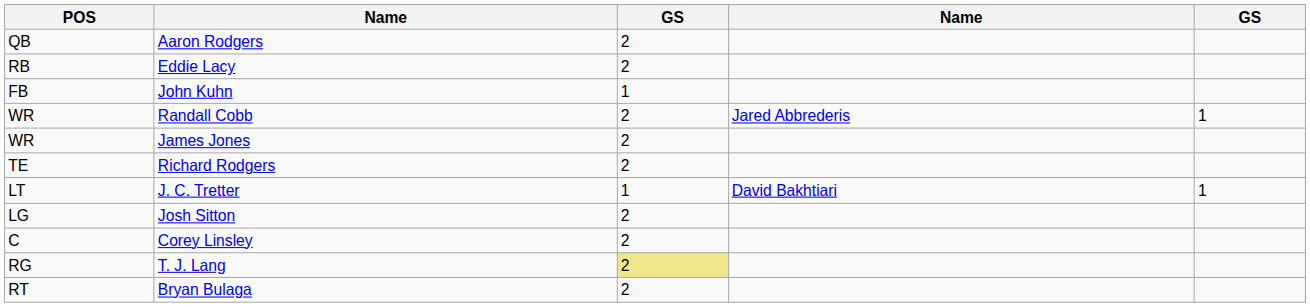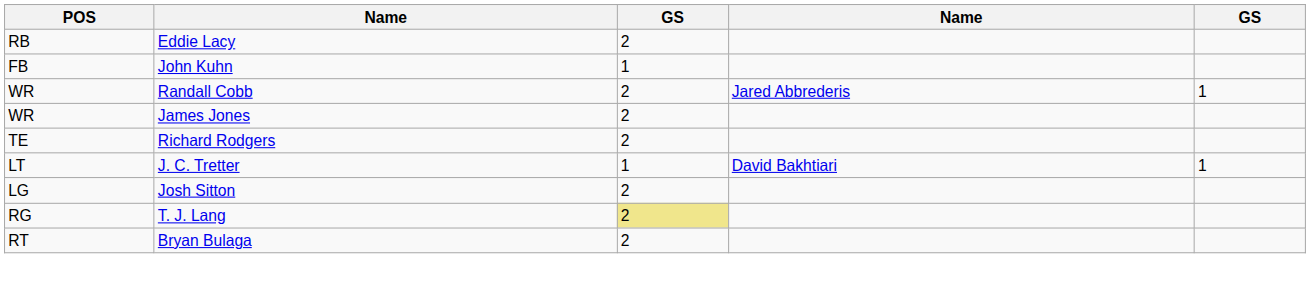 <table class="wikitable" style="width:100%; text-align:center; font-size:95%; text-align:left;">
 <tr>
 <th><strong>POS</strong></th>
 <th><strong>Name</strong></th>
 <th><strong>GS</strong></th>
 <th><strong>Name</strong></th>
 <th><strong>GS</strong></th>
-</tr>
-<tr>
-<td>QB</td>
-<td><a href='#'>Aaron Rodgers</a></td>
-<td>2</td>
-<td></td>
-<td></td>
 </tr>
 <tr>
 <td>RB</td>
 <td><a href='#'>Eddie Lacy</a></td>
 <td>2</td>
 <td></td>
 <td></td>
 </tr>
 <tr>
 <td>FB</td>
 <td><a href='#'>John Kuhn</a></td>
 <td>1</td>
 <td></td>
 <td></td>
 </tr>
 <tr>
 <td>WR</td>
 <td><a href='#'>Randall Cobb</a></td>
 <td>2</td>
 <td><a href='#'>Jared Abbrederis</a></td>
 <td>1</td>
 </tr>
 <tr>
 <td>WR</td>
 <td><a href='#'>James Jones</a></td>
 <td>2</td>
 <td></td>
 <td></td>
 </tr>
 <tr>
 <td>TE</td>
 <td><a href='#'>Richard Rodgers</a></td>
 <td>2</td>
 <td></td>
 <td></td>
 </tr>
 <tr>
 <td>LT</td>
 <td><a href='#'>J. C. Tretter</a></td>
 <td>1</td>
 <td><a href='#'>David Bakhtiari</a></td>
 <td>1</td>
 </tr>
 <tr>
 <td>LG</td>
 <td><a href='#'>Josh Sitton</a></td>
 <td>2</td>
 <td></td>
 <td></td>
 </tr>
 <tr>
-<td>C</td>
-<td><a href='#'>Corey Linsley</a></td>
-<td>2</td>
-<td></td>
-<td></td>
-</tr>
-<tr>
 <td>RG</td>
 <td><a href='#'>T. J. Lang</a></td>
 <td style="background: khaki;">2</td>
 <td></td>
 <td></td>
 </tr>
 <tr>
 <td>RT</td>
 <td><a href='#'>Bryan Bulaga</a></td>
 <td>2</td>
 <td></td>
 <td></td>
 </tr>
 </table>
